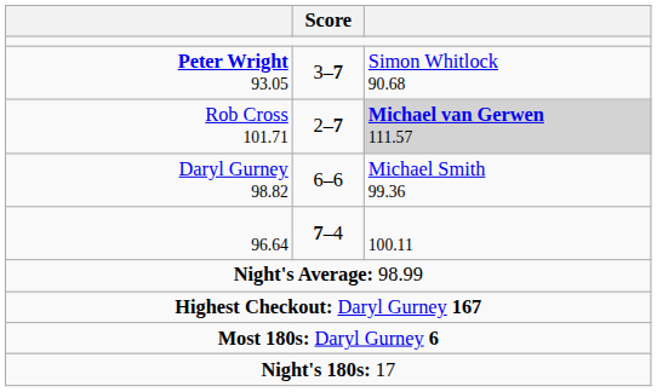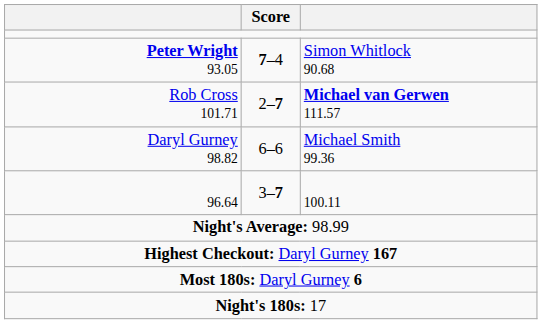 <table class=wikitable style="text-align:center">
 <tr>
 <th width=225></th>
 <th width=50>Score</th>
 <th width=225></th>
 </tr>
 <tr align=center>
 <td colspan="3"></td>
 </tr>
 <tr align=left>
 <td align=right><strong><a href='#'>Peter Wright</a></strong>  <br><small><span>93.05</span></small></td>
-<td align=center>3–<strong>7</strong></td>
+<td align=center><strong>7</strong>–4</td>
 <td> <a href='#'>Simon Whitlock</a> <br><small><span>90.68</span></small></td>
 </tr>
 <tr align=left>
 <td align=right><a href='#'>Rob Cross</a>  <br><small><span>101.71</span></small></td>
 <td align=center>2–<strong>7</strong></td>
-<td style="background: lightgrey;"> <strong><a href='#'>Michael van Gerwen</a></strong> <br><small><span>111.57</span></small></td>
+<td> <strong><a href='#'>Michael van Gerwen</a></strong> <br><small><span>111.57</span></small></td>
 </tr>
 <tr align=left>
 <td align=right><a href='#'>Daryl Gurney</a>  <br><small><span>98.82</span></small></td>
 <td align=center>6–6</td>
 <td> <a href='#'>Michael Smith</a> <br><small><span>99.36</span></small></td>
 </tr>
 <tr align=left>
 <td align=right> <br><small><span>96.64</span></small></td>
-<td align=center><strong>7</strong>–4</td>
+<td align=center>3–<strong>7</strong></td>
 <td> <br><small><span>100.11</span></small></td>
 </tr>
 <tr align=center>
 <td colspan="3"><strong>Night's Average:</strong> 98.99</td>
 </tr>
 <tr align=center>
 <td colspan="3"><strong>Highest Checkout:</strong>  <a href='#'>Daryl Gurney</a> <strong>167</strong></td>
 </tr>
 <tr align=center>
 <td colspan="3"><strong>Most 180s:</strong>   <a href='#'>Daryl Gurney</a> <strong>6</strong></td>
 </tr>
 <tr align=center>
 <td colspan="3"><strong>Night's 180s:</strong> 17</td>
 </tr>
 </table>
